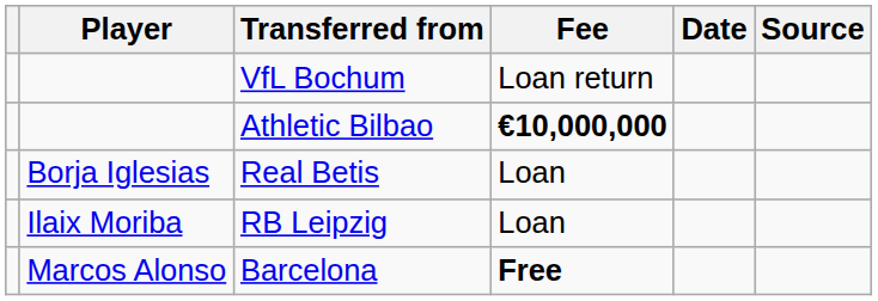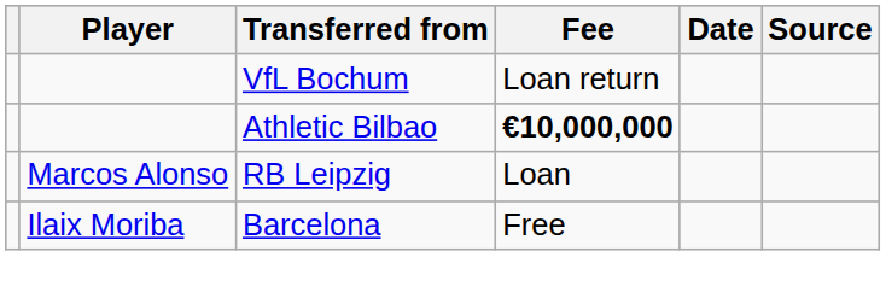 <table class="wikitable plainrowheaders sortable">
 <tr>
 <th></th>
 <th scope="col">Player</th>
 <th>Transferred from</th>
 <th style="width: 65px;">Fee</th>
 <th scope="col">Date</th>
 <th scope="col">Source</th>
 </tr>
 <tr>
 <td align="center"></td>
 <td></td>
 <td> <a href='#'>VfL Bochum</a></td>
 <td>Loan return</td>
 <td></td>
 <td></td>
 </tr>
 <tr>
 <td align="center"></td>
 <td></td>
 <td> <a href='#'>Athletic Bilbao</a></td>
 <td><strong>€10,000,000</strong></td>
 <td></td>
 <td></td>
 </tr>
 <tr>
 <td align="center"></td>
-<td> <a href='#'>Borja Iglesias</a></td>
-<td> <a href='#'>Real Betis</a></td>
+<td> <a href='#'>Marcos Alonso</a></td>
+<td> <a href='#'>RB Leipzig</a></td>
 <td>Loan</td>
 <td></td>
 <td></td>
 </tr>
 <tr>
 <td align="center"></td>
 <td> <a href='#'>Ilaix Moriba</a></td>
-<td> <a href='#'>RB Leipzig</a></td>
-<td>Loan</td>
-<td></td>
-<td></td>
-</tr>
-<tr>
-<td align="center"></td>
-<td> <a href='#'>Marcos Alonso</a></td>
 <td> <a href='#'>Barcelona</a></td>
-<td><strong>Free</strong></td>
+<td>Free</td>
 <td></td>
 <td></td>
 </tr>
 </table>
